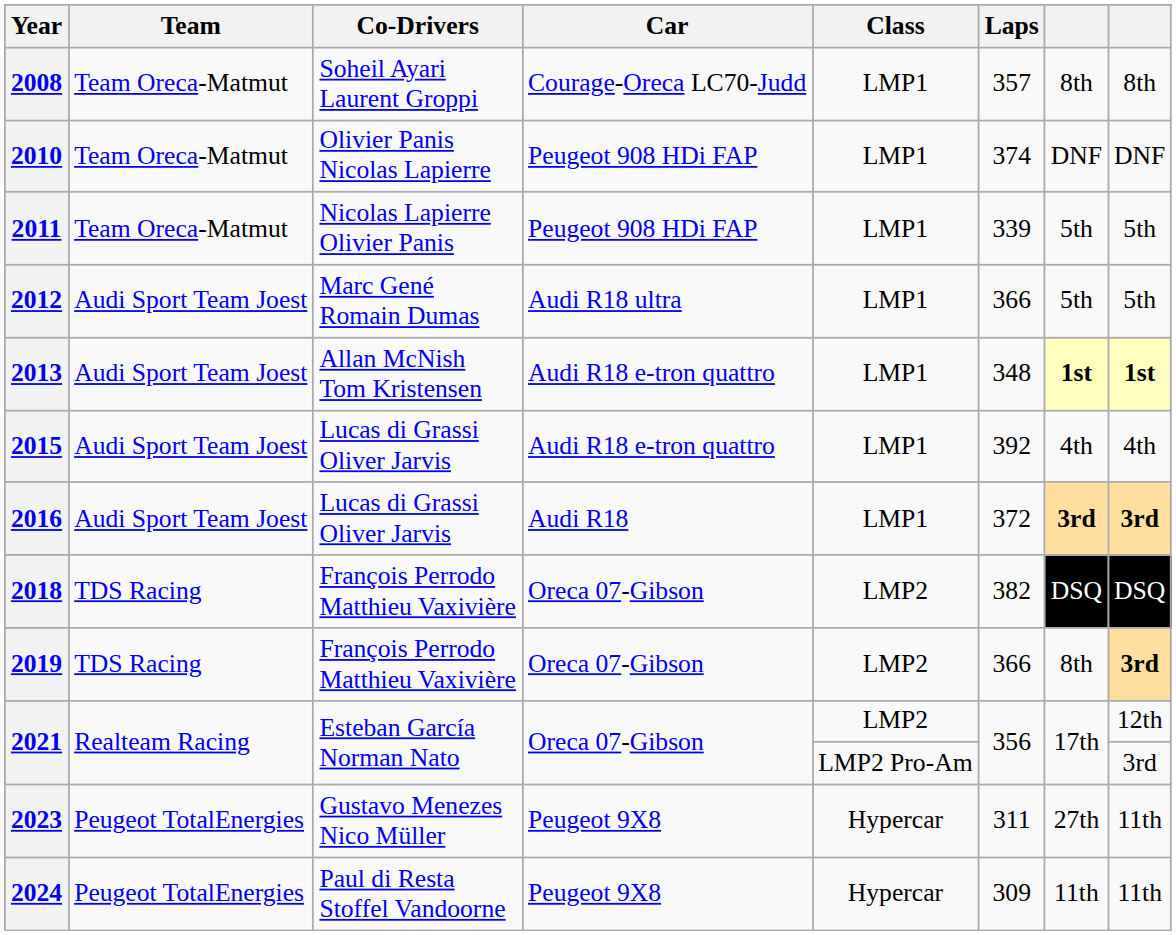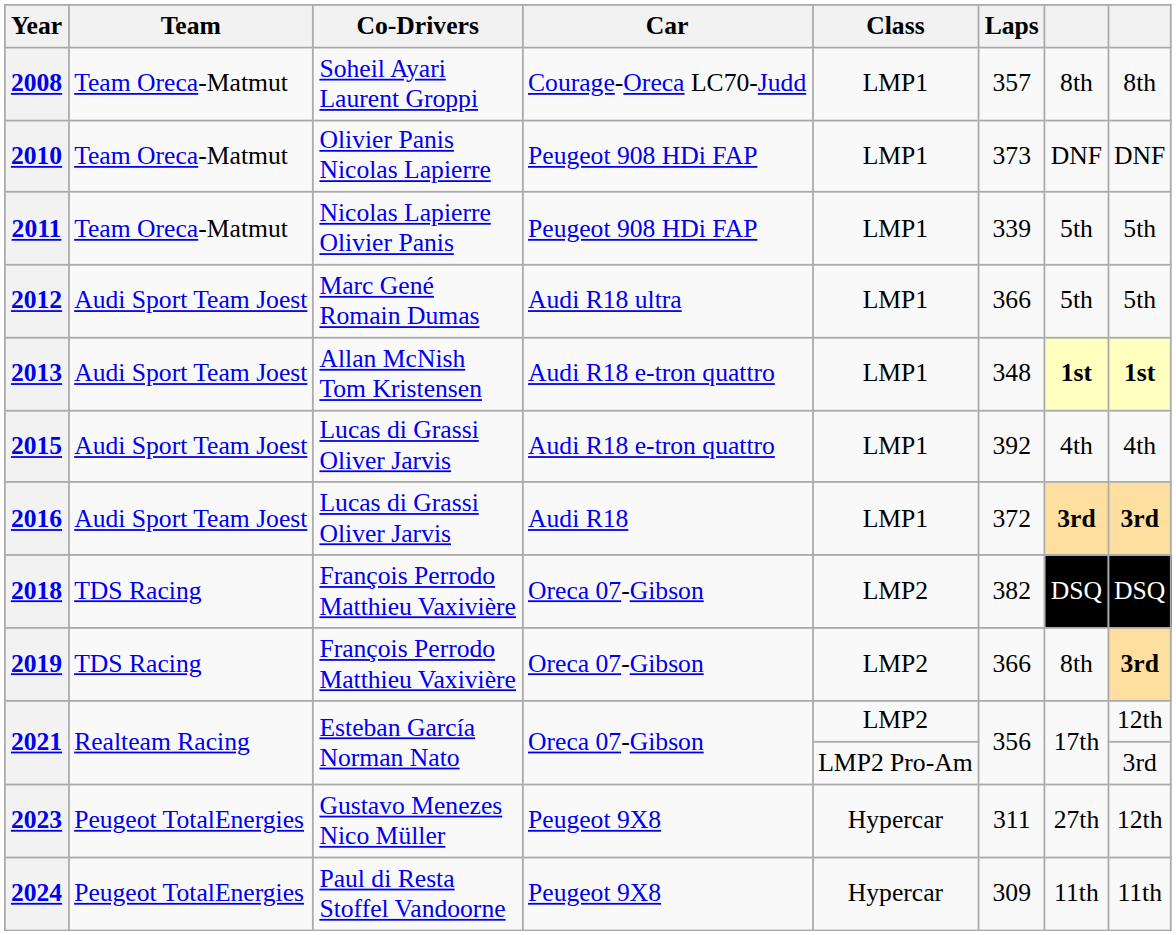 <table class="wikitable" style="text-align:center; font-size:90%">
 <tr>
 <th>Year</th>
 <th>Team</th>
 <th>Co-Drivers</th>
 <th>Car</th>
 <th>Class</th>
 <th>Laps</th>
 <th></th>
 <th></th>
 </tr>
 <tr>
 <th><a href='#'>2008</a></th>
 <td align="left"> <a href='#'>Team Oreca</a>-Matmut</td>
 <td align="left"> <a href='#'>Soheil Ayari</a><br> <a href='#'>Laurent Groppi</a></td>
 <td align="left" nowrap><a href='#'>Courage</a>-<a href='#'>Oreca</a> LC70-<a href='#'>Judd</a></td>
 <td>LMP1</td>
 <td>357</td>
 <td>8th</td>
 <td>8th</td>
 </tr>
 <tr>
 <th><a href='#'>2010</a></th>
 <td align="left"> <a href='#'>Team Oreca</a>-Matmut</td>
 <td align="left"> <a href='#'>Olivier Panis</a><br> <a href='#'>Nicolas Lapierre</a></td>
 <td align="left"><a href='#'>Peugeot 908 HDi FAP</a></td>
 <td>LMP1</td>
-<td>374</td>
+<td>373</td>
 <td>DNF</td>
 <td>DNF</td>
 </tr>
 <tr>
 <th><a href='#'>2011</a></th>
 <td align="left"> <a href='#'>Team Oreca</a>-Matmut</td>
 <td align="left"> <a href='#'>Nicolas Lapierre</a><br> <a href='#'>Olivier Panis</a></td>
 <td align="left"><a href='#'>Peugeot 908 HDi FAP</a></td>
 <td>LMP1</td>
 <td>339</td>
 <td>5th</td>
 <td>5th</td>
 </tr>
 <tr>
 <th><a href='#'>2012</a></th>
 <td align="left"> <a href='#'>Audi Sport Team Joest</a></td>
 <td align="left"> <a href='#'>Marc Gené</a><br> <a href='#'>Romain Dumas</a></td>
 <td align="left"><a href='#'>Audi R18 ultra</a></td>
 <td>LMP1</td>
 <td>366</td>
 <td>5th</td>
 <td>5th</td>
 </tr>
 <tr>
 <th><a href='#'>2013</a></th>
 <td align="left"> <a href='#'>Audi Sport Team Joest</a></td>
 <td align="left"> <a href='#'>Allan McNish</a><br> <a href='#'>Tom Kristensen</a></td>
 <td align="left"><a href='#'>Audi R18 e-tron quattro</a></td>
 <td>LMP1</td>
 <td>348</td>
 <td style="background:#FFFFBF;"><strong>1st</strong></td>
 <td style="background:#FFFFBF;"><strong>1st</strong></td>
 </tr>
 <tr>
 <th><a href='#'>2015</a></th>
 <td align="left"> <a href='#'>Audi Sport Team Joest</a></td>
 <td align="left"> <a href='#'>Lucas di Grassi</a><br> <a href='#'>Oliver Jarvis</a></td>
 <td align="left"><a href='#'>Audi R18 e-tron quattro</a></td>
 <td>LMP1</td>
 <td>392</td>
 <td>4th</td>
 <td>4th</td>
 </tr>
 <tr>
 <th><a href='#'>2016</a></th>
 <td align="left"> <a href='#'>Audi Sport Team Joest</a></td>
 <td align="left"> <a href='#'>Lucas di Grassi</a><br> <a href='#'>Oliver Jarvis</a></td>
 <td align="left"><a href='#'>Audi R18</a></td>
 <td>LMP1</td>
 <td>372</td>
 <td style="background:#FFDF9F;"><strong>3rd</strong></td>
 <td style="background:#FFDF9F;"><strong>3rd</strong></td>
 </tr>
 <tr>
 <th><a href='#'>2018</a></th>
 <td align="left"> <a href='#'>TDS Racing</a></td>
 <td align="left"> <a href='#'>François Perrodo</a><br> <a href='#'>Matthieu Vaxivière</a></td>
 <td align="left"><a href='#'>Oreca 07</a>-<a href='#'>Gibson</a></td>
 <td>LMP2</td>
 <td>382</td>
 <td style="background:#000000; color:white">DSQ</td>
 <td style="background:#000000; color:white">DSQ</td>
 </tr>
 <tr>
 <th><a href='#'>2019</a></th>
 <td align="left"> <a href='#'>TDS Racing</a></td>
 <td align="left"> <a href='#'>François Perrodo</a><br> <a href='#'>Matthieu Vaxivière</a></td>
 <td align="left"><a href='#'>Oreca 07</a>-<a href='#'>Gibson</a></td>
 <td>LMP2</td>
 <td>366</td>
 <td>8th</td>
 <td style="background:#FFDF9F;"><strong>3rd</strong></td>
 </tr>
 <tr>
 <th rowspan=2><a href='#'>2021</a></th>
 <td rowspan=2 align="left"> <a href='#'>Realteam Racing</a></td>
 <td rowspan=2 align="left"> <a href='#'>Esteban García</a><br> <a href='#'>Norman Nato</a></td>
 <td rowspan=2 align="left"><a href='#'>Oreca 07</a>-<a href='#'>Gibson</a></td>
 <td>LMP2</td>
 <td rowspan=2>356</td>
 <td rowspan=2>17th</td>
 <td>12th</td>
 </tr>
 <tr>
 <td>LMP2 Pro-Am</td>
 <td>3rd</td>
 </tr>
 <tr>
 <th><a href='#'>2023</a></th>
 <td align="left"> <a href='#'>Peugeot TotalEnergies</a></td>
 <td align="left" nowrap> <a href='#'>Gustavo Menezes</a><br> <a href='#'>Nico Müller</a></td>
 <td align="left"><a href='#'>Peugeot 9X8</a></td>
 <td>Hypercar</td>
 <td>311</td>
 <td>27th</td>
-<td>11th</td>
+<td>12th</td>
 </tr>
 <tr>
 <th><a href='#'>2024</a></th>
 <td align="left"nowrap nowrap> <a href='#'>Peugeot TotalEnergies</a></td>
 <td align="left"nowrap nowrap> <a href='#'>Paul di Resta</a><br> <a href='#'>Stoffel Vandoorne</a></td>
 <td align="left"nowrap><a href='#'>Peugeot 9X8</a></td>
 <td>Hypercar</td>
 <td>309</td>
 <td>11th</td>
 <td>11th</td>
 </tr>
 </table>
